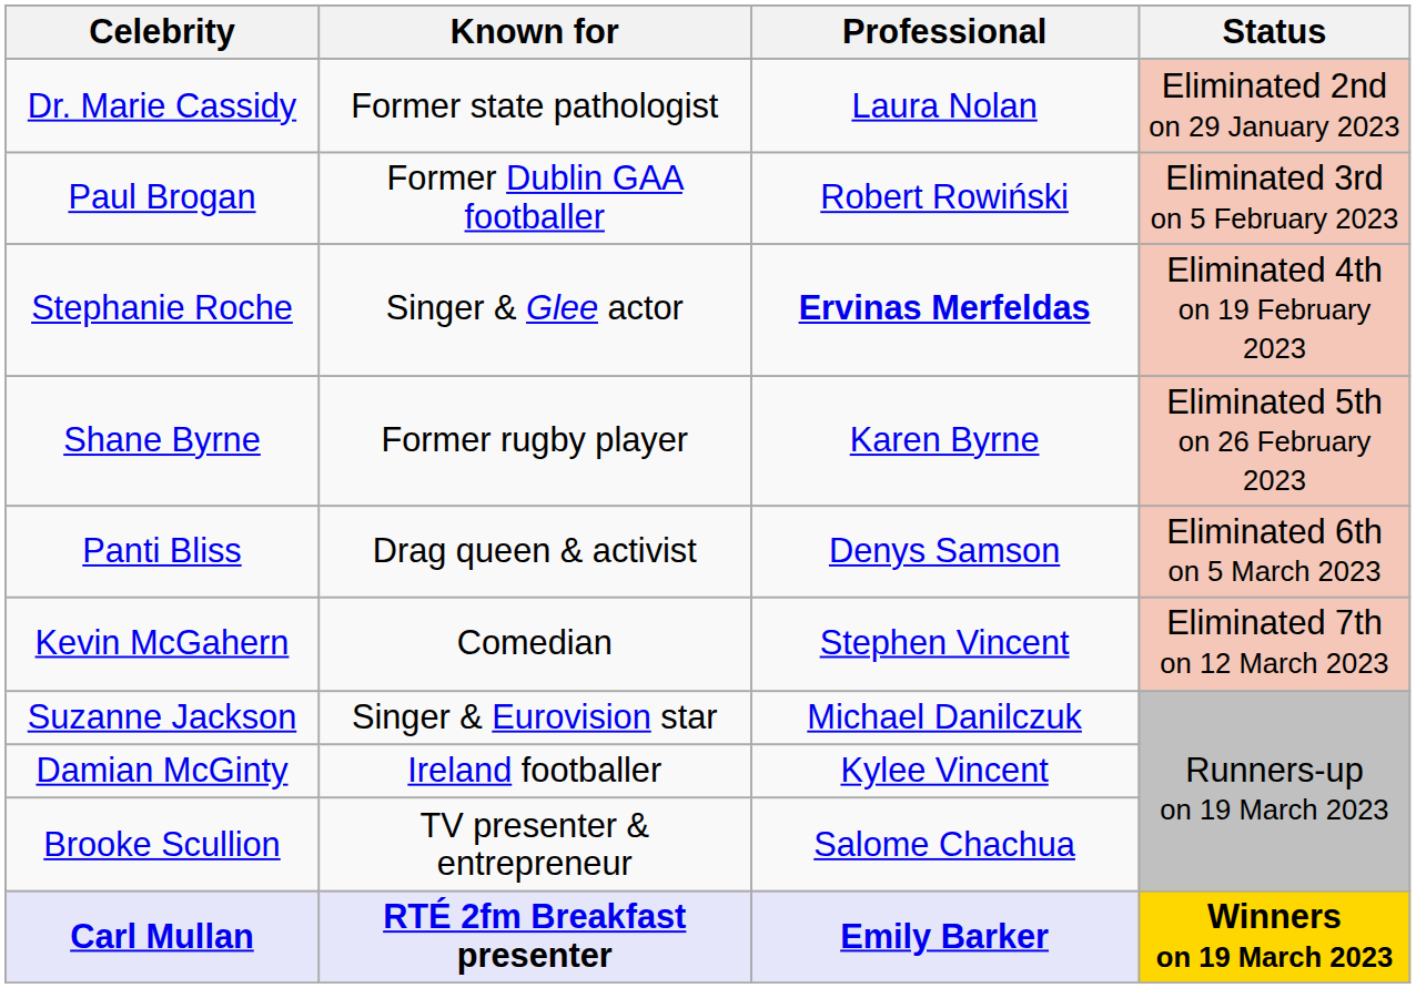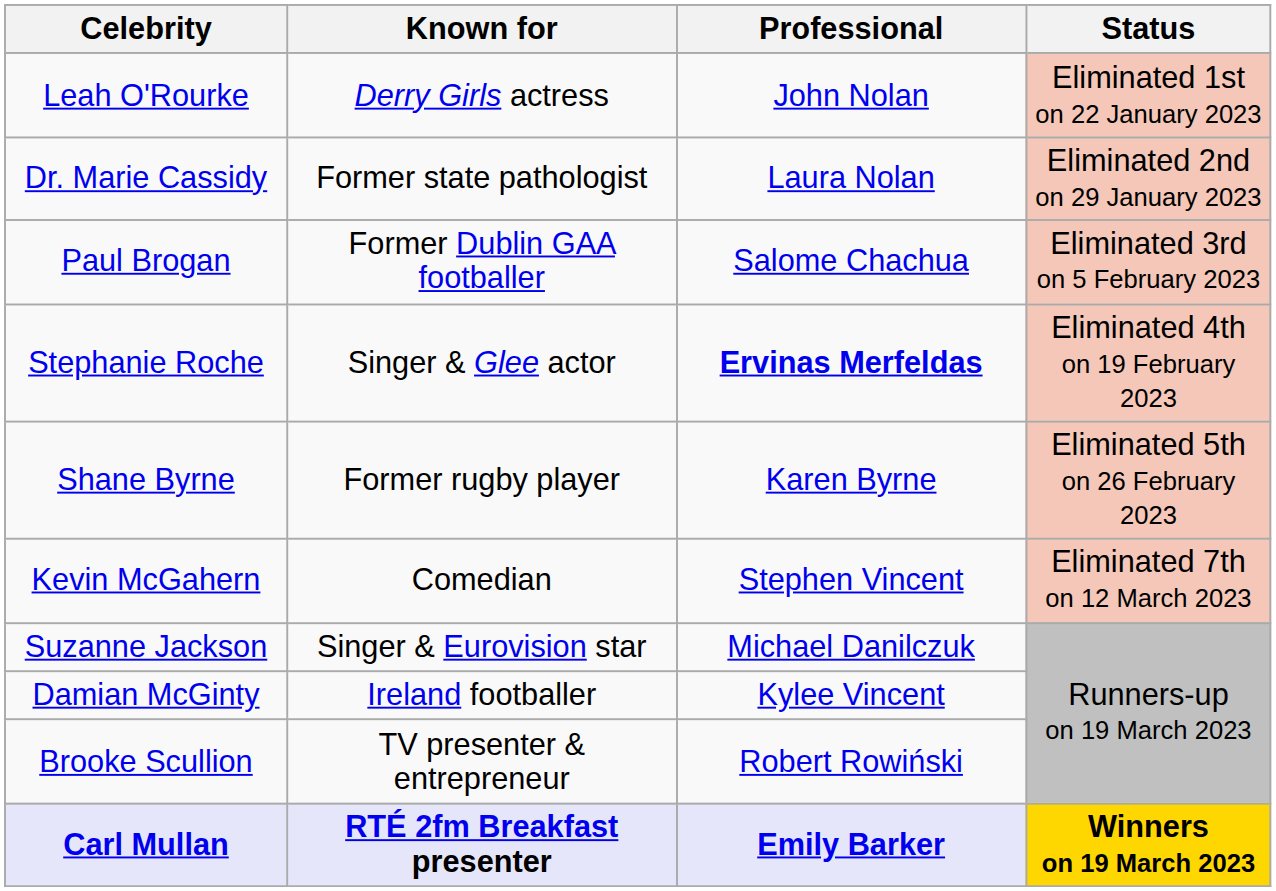 <table class="wikitable" style="margin: auto; text-align: center;">
 <tr>
 <th style="width:140px;">Celebrity</th>
 <th style="width:195px;">Known for</th>
 <th style="width:175px;">Professional</th>
 <th style="width:120px;">Status</th>
+</tr>
+<tr>
+<td><a href='#'>Leah O'Rourke</a></td>
+<td><em><a href='#'>Derry Girls</a></em> actress</td>
+<td><a href='#'>John Nolan</a></td>
+<td bgcolor="#f4c7b8">Eliminated 1st <br> <small> on 22 January 2023</small></td>
 </tr>
 <tr>
 <td><a href='#'>Dr. Marie Cassidy</a></td>
 <td>Former state pathologist</td>
 <td><a href='#'>Laura Nolan</a></td>
 <td bgcolor="#f4c7b8">Eliminated 2nd <br> <small> on 29 January 2023</small></td>
 </tr>
 <tr>
 <td><a href='#'>Paul Brogan</a></td>
 <td>Former <a href='#'>Dublin GAA</a> <a href='#'>footballer</a></td>
-<td><a href='#'>Robert Rowiński</a><br></td>
+<td><a href='#'>Salome Chachua</a></td>
 <td bgcolor="#f4c7b8">Eliminated 3rd <br> <small> on 5 February 2023</small></td>
 </tr>
 <tr>
 <td><a href='#'>Stephanie Roche</a></td>
 <td>Singer & <a href='#'><em>Glee</em></a> actor</td>
 <td><strong><a href='#'>Ervinas Merfeldas</a></strong></td>
 <td bgcolor="#f4c7b8">Eliminated 4th <br> <small> on 19 February 2023</small></td>
 </tr>
 <tr>
 <td><a href='#'>Shane Byrne</a></td>
 <td>Former rugby player</td>
 <td><a href='#'>Karen Byrne</a></td>
 <td bgcolor="#f4c7b8">Eliminated 5th <br> <small> on 26 February 2023</small></td>
-</tr>
-<tr>
-<td><a href='#'>Panti Bliss</a></td>
-<td>Drag queen & activist</td>
-<td><a href='#'>Denys Samson</a></td>
-<td bgcolor="#f4c7b8">Eliminated 6th <br> <small> on 5 March 2023</small></td>
 </tr>
 <tr>
 <td><a href='#'>Kevin McGahern</a></td>
 <td>Comedian</td>
 <td><a href='#'>Stephen Vincent</a></td>
 <td bgcolor="#f4c7b8">Eliminated 7th <br> <small> on 12 March 2023</small></td>
 </tr>
 <tr>
 <td><a href='#'>Suzanne Jackson</a></td>
 <td>Singer & <a href='#'>Eurovision</a> star</td>
 <td><a href='#'>Michael Danilczuk</a></td>
 <td rowspan="3" style="background:silver;">Runners-up <br> <small> on 19 March 2023</small></td>
 </tr>
 <tr>
 <td><a href='#'>Damian McGinty</a></td>
 <td><a href='#'>Ireland</a> footballer</td>
 <td><a href='#'>Kylee Vincent</a></td>
 </tr>
 <tr>
 <td><a href='#'>Brooke Scullion</a></td>
 <td>TV presenter & entrepreneur</td>
-<td><a href='#'>Salome Chachua</a></td>
+<td><a href='#'>Robert Rowiński</a><br></td>
 </tr>
 <tr>
 <td style="background:lavender;"><strong><a href='#'>Carl Mullan</a></strong></td>
 <td style="background:lavender;"><strong><a href='#'>RTÉ 2fm Breakfast</a> presenter</strong></td>
 <td style="background:lavender;"><strong><a href='#'>Emily Barker</a></strong></td>
 <td style="background:gold;"><strong>Winners</strong> <br> <small> <strong>on 19 March 2023</strong></small></td>
 </tr>
 </table>
